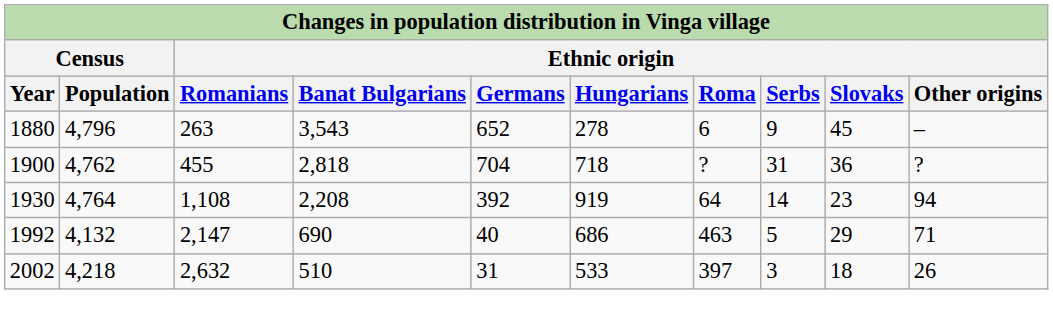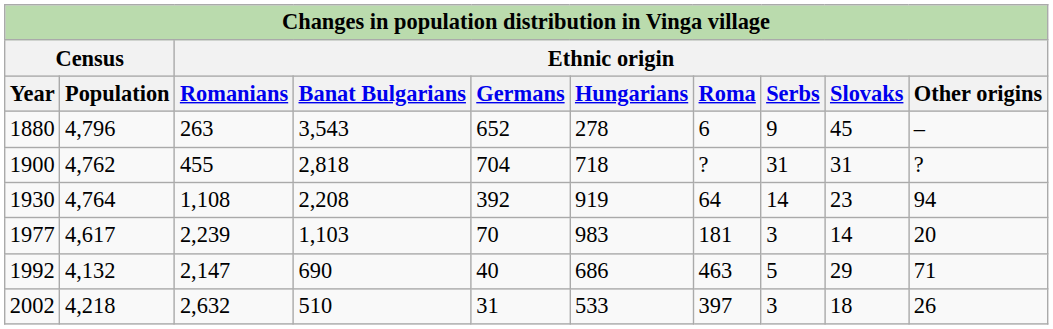 <table class="wikitable">
 <tr>
 <th colspan="10" style="background:#BADBAD;">Changes in population distribution in Vinga village</th>
 </tr>
 <tr>
 <th colspan="2"><strong>Census</strong></th>
 <th colspan="8"><strong>Ethnic origin</strong></th>
 </tr>
 <tr>
 <th><strong>Year</strong></th>
 <th><strong>Population</strong></th>
 <th><a href='#'>Romanians</a></th>
 <th><a href='#'>Banat Bulgarians</a></th>
 <th><a href='#'>Germans</a></th>
 <th><a href='#'>Hungarians</a></th>
 <th><a href='#'>Roma</a></th>
 <th><a href='#'>Serbs</a></th>
 <th><a href='#'>Slovaks</a></th>
 <th>Other origins</th>
 </tr>
 <tr>
 <td>1880</td>
 <td>4,796</td>
 <td>263</td>
 <td>3,543</td>
 <td>652</td>
 <td>278</td>
 <td>6</td>
 <td>9</td>
 <td>45</td>
 <td>–</td>
 </tr>
 <tr>
 <td>1900</td>
 <td>4,762</td>
 <td>455</td>
 <td>2,818</td>
 <td>704</td>
 <td>718</td>
 <td>?</td>
 <td>31</td>
-<td>36</td>
+<td>31</td>
 <td>?</td>
 </tr>
 <tr>
 <td>1930</td>
 <td>4,764</td>
 <td>1,108</td>
 <td>2,208</td>
 <td>392</td>
 <td>919</td>
 <td>64</td>
 <td>14</td>
 <td>23</td>
 <td>94</td>
+</tr>
+<tr>
+<td>1977</td>
+<td>4,617</td>
+<td>2,239</td>
+<td>1,103</td>
+<td>70</td>
+<td>983</td>
+<td>181</td>
+<td>3</td>
+<td>14</td>
+<td>20</td>
 </tr>
 <tr>
 <td>1992</td>
 <td>4,132</td>
 <td>2,147</td>
 <td>690</td>
 <td>40</td>
 <td>686</td>
 <td>463</td>
 <td>5</td>
 <td>29</td>
 <td>71</td>
 </tr>
 <tr>
 <td>2002</td>
 <td>4,218</td>
 <td>2,632</td>
 <td>510</td>
 <td>31</td>
 <td>533</td>
 <td>397</td>
 <td>3</td>
 <td>18</td>
 <td>26</td>
 </tr>
 </table>
